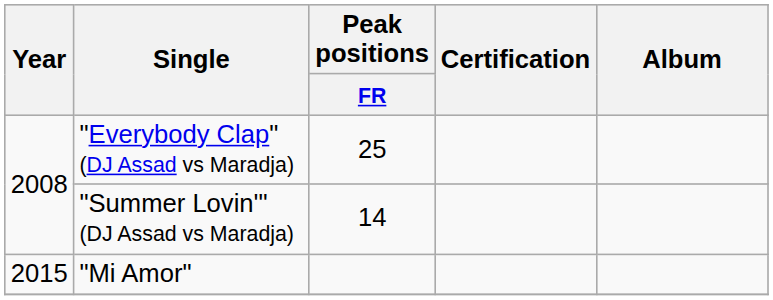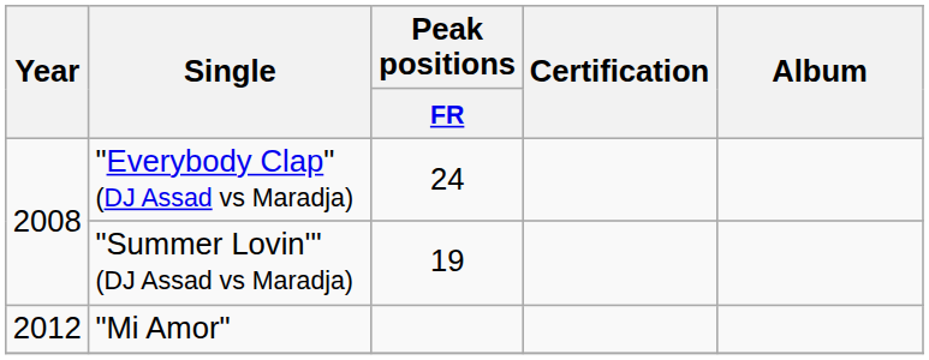 <table class="wikitable">
 <tr>
 <th align="center" rowspan="2" width="10">Year</th>
 <th align="center" rowspan="2" width="140">Single</th>
 <th align="center" colspan="1">Peak positions</th>
 <th align="center" rowspan="2" width="40">Certification</th>
 <th align="center" rowspan="2" width="100">Album</th>
 </tr>
 <tr>
 <th width="20"><small><a href='#'>FR</a></small><br></th>
 </tr>
 <tr>
 <td align="center" rowspan="2">2008</td>
 <td>"<a href='#'>Everybody Clap</a>" <br><small>(<a href='#'>DJ Assad</a> vs Maradja)</small></td>
-<td align="center">25</td>
+<td align="center">24</td>
 <td align="center"></td>
 <td></td>
 </tr>
 <tr>
 <td>"Summer Lovin'" <br><small>(DJ Assad vs Maradja)</small></td>
-<td align="center">14</td>
+<td align="center">19</td>
 <td align="center"></td>
 <td></td>
 </tr>
 <tr>
-<td align="center" rowspan="1">2015</td>
+<td align="center" rowspan="1">2012</td>
 <td>"Mi Amor"</td>
 <td align="center"></td>
 <td align="center"></td>
 <td></td>
 </tr>
 <tr>
 </tr>
 </table>
